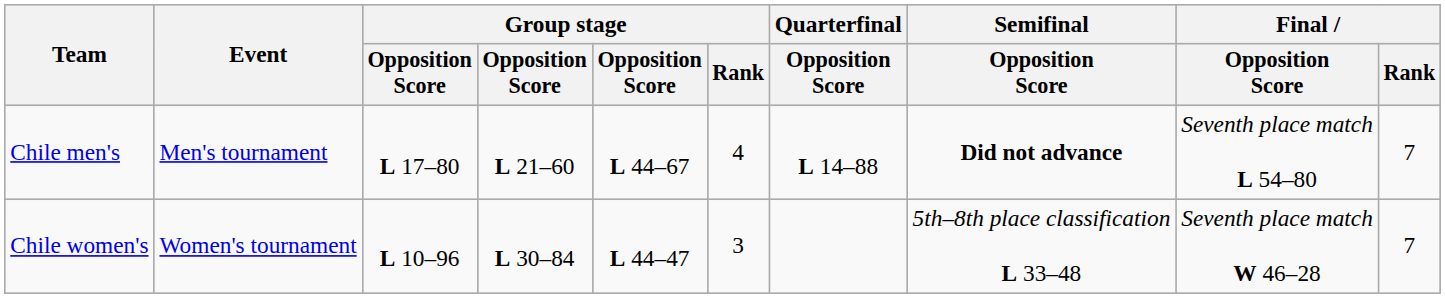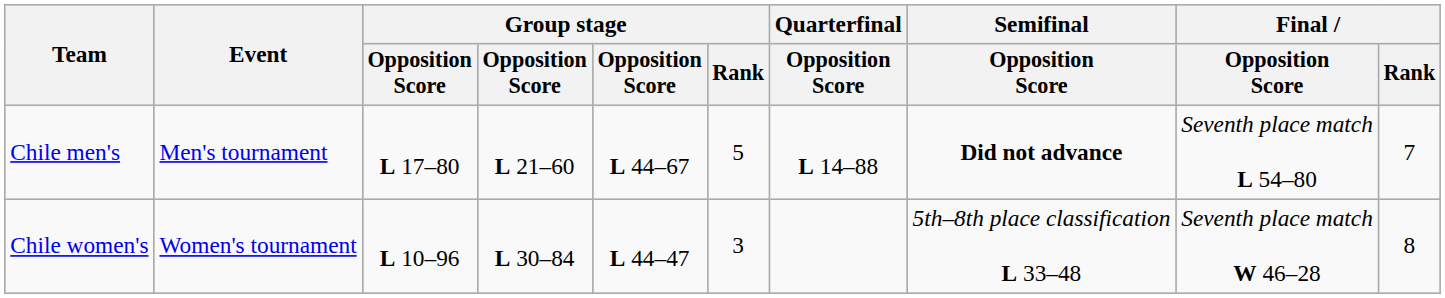 <table class="wikitable" style="font-size:90%;text-align:center">
 <tr>
 <th rowspan="2">Team</th>
 <th rowspan="2">Event</th>
 <th colspan="4">Group stage</th>
 <th>Quarterfinal</th>
 <th>Semifinal</th>
 <th colspan="2">Final / </th>
 </tr>
 <tr style="font-size:95%">
 <th>Opposition<br>Score</th>
 <th>Opposition<br>Score</th>
 <th>Opposition<br>Score</th>
 <th>Rank</th>
 <th>Opposition<br>Score</th>
 <th>Opposition<br>Score</th>
 <th>Opposition<br>Score</th>
 <th>Rank</th>
 </tr>
 <tr>
 <td align=left><a href='#'>Chile men's</a></td>
 <td align=left><a href='#'>Men's tournament</a></td>
 <td><br><strong>L</strong> 17–80</td>
 <td><br><strong>L</strong> 21–60</td>
 <td><br><strong>L</strong> 44–67</td>
-<td>4</td>
+<td>5</td>
 <td><br><strong>L</strong> 14–88</td>
 <td><strong>Did not advance</strong></td>
 <td><em>Seventh place match</em><br><br><strong>L</strong> 54–80</td>
 <td>7</td>
 </tr>
 <tr>
 <td align=left><a href='#'>Chile women's</a></td>
 <td align=left><a href='#'>Women's tournament</a></td>
 <td><br><strong>L</strong> 10–96</td>
 <td><br><strong>L</strong> 30–84</td>
 <td><br><strong>L</strong> 44–47</td>
 <td>3</td>
 <td></td>
 <td><em>5th–8th place classification</em><br><br><strong>L</strong> 33–48</td>
 <td><em>Seventh place match</em><br><br><strong>W</strong> 46–28</td>
-<td>7</td>
+<td>8</td>
 </tr>
 </table>
